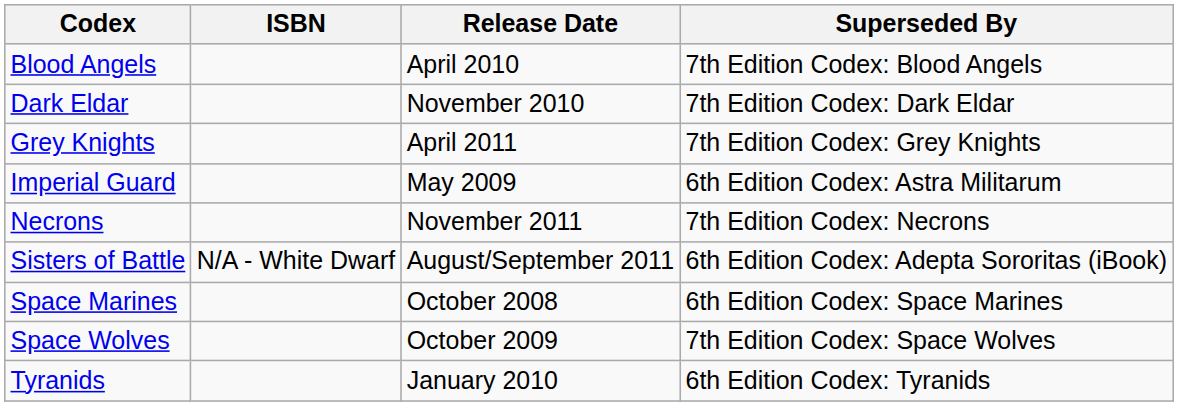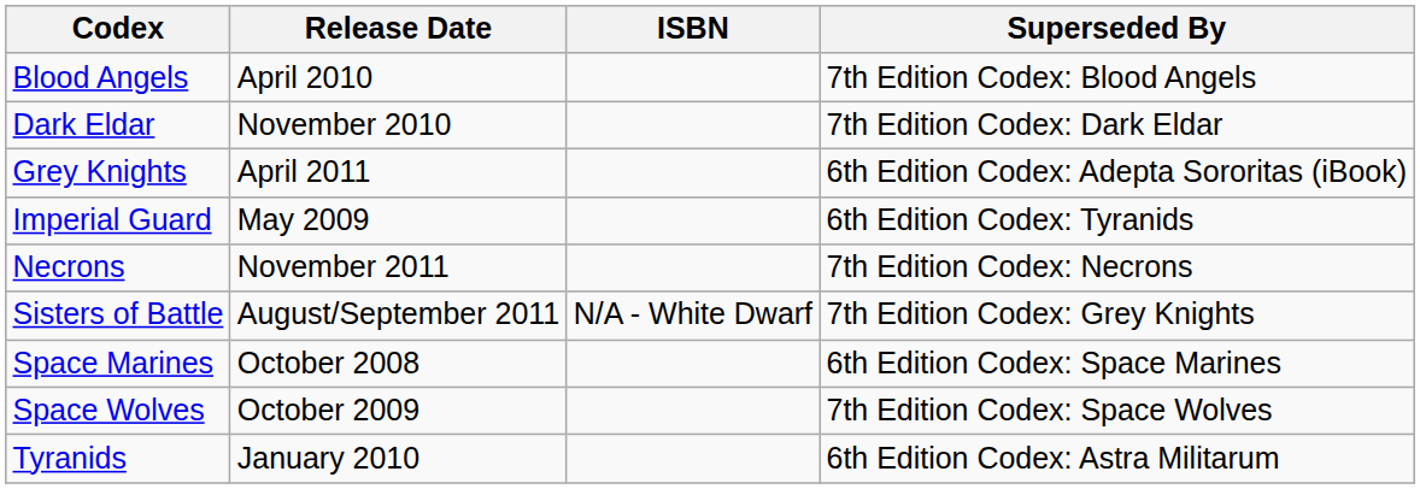 <table class="wikitable sortable">
 <tr>
 <th>Codex</th>
+<th>Release Date</th>
 <th>ISBN</th>
-<th>Release Date</th>
 <th>Superseded By</th>
 </tr>
 <tr>
 <td><a href='#'>Blood Angels</a></td>
+<td>April 2010</td>
 <td></td>
-<td>April 2010</td>
 <td>7th Edition Codex: Blood Angels</td>
 </tr>
 <tr>
 <td><a href='#'>Dark Eldar</a></td>
+<td>November 2010</td>
 <td></td>
-<td>November 2010</td>
 <td>7th Edition Codex: Dark Eldar</td>
 </tr>
 <tr>
 <td><a href='#'>Grey Knights</a></td>
+<td>April 2011</td>
 <td></td>
-<td>April 2011</td>
-<td>7th Edition Codex: Grey Knights</td>
+<td>6th Edition Codex: Adepta Sororitas (iBook)</td>
 </tr>
 <tr>
 <td><a href='#'>Imperial Guard</a></td>
+<td>May 2009</td>
 <td></td>
-<td>May 2009</td>
-<td>6th Edition Codex: Astra Militarum</td>
+<td>6th Edition Codex: Tyranids</td>
 </tr>
 <tr>
 <td><a href='#'>Necrons</a></td>
+<td>November 2011</td>
 <td></td>
-<td>November 2011</td>
 <td>7th Edition Codex: Necrons</td>
 </tr>
 <tr>
 <td><a href='#'>Sisters of Battle</a></td>
+<td>August/September 2011</td>
 <td>N/A - White Dwarf</td>
-<td>August/September 2011</td>
-<td>6th Edition Codex: Adepta Sororitas (iBook)</td>
+<td>7th Edition Codex: Grey Knights</td>
 </tr>
 <tr>
 <td><a href='#'>Space Marines</a></td>
+<td>October 2008</td>
 <td></td>
-<td>October 2008</td>
 <td>6th Edition Codex: Space Marines</td>
 </tr>
 <tr>
 <td><a href='#'>Space Wolves</a></td>
+<td>October 2009</td>
 <td></td>
-<td>October 2009</td>
 <td>7th Edition Codex: Space Wolves</td>
 </tr>
 <tr>
 <td><a href='#'>Tyranids</a></td>
+<td>January 2010</td>
 <td></td>
-<td>January 2010</td>
-<td>6th Edition Codex: Tyranids</td>
+<td>6th Edition Codex: Astra Militarum</td>
 </tr>
 </table>
